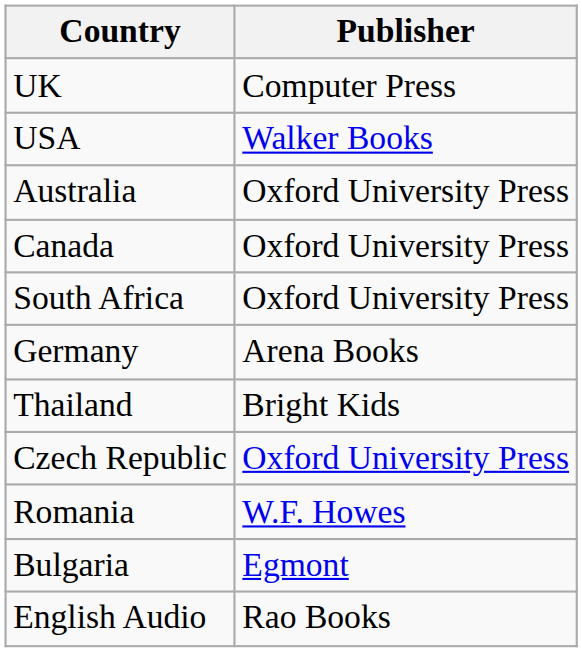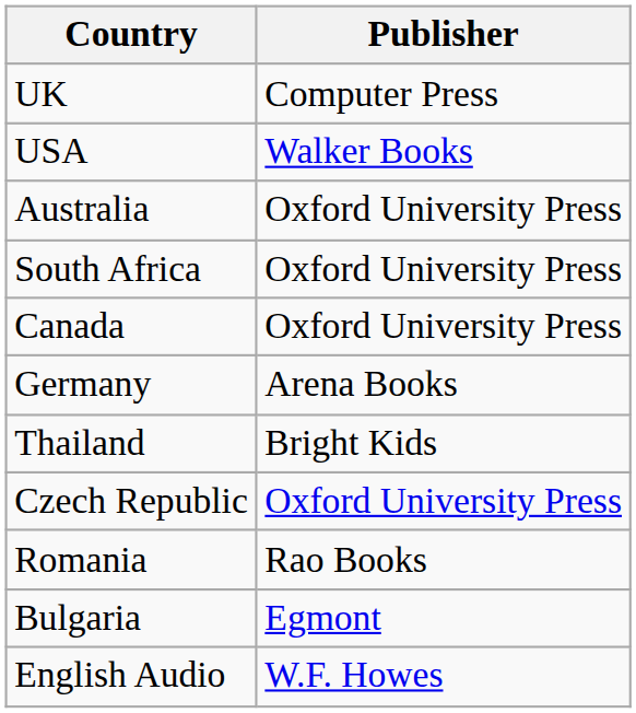 <table class="wikitable" style="float:right;">
 <tr>
 <th>Country</th>
 <th>Publisher</th>
 </tr>
 <tr>
 <td>UK</td>
 <td>Computer Press</td>
 </tr>
 <tr>
 <td>USA</td>
 <td><a href='#'>Walker Books</a></td>
 </tr>
 <tr>
 <td>Australia</td>
 <td>Oxford University Press</td>
 </tr>
 <tr>
-<td>Canada</td>
+<td>South Africa</td>
 <td>Oxford University Press</td>
 </tr>
 <tr>
-<td>South Africa</td>
+<td>Canada</td>
 <td>Oxford University Press</td>
 </tr>
 <tr>
 <td>Germany</td>
 <td>Arena Books</td>
 </tr>
 <tr>
 <td>Thailand</td>
 <td>Bright Kids</td>
 </tr>
 <tr>
 <td>Czech Republic</td>
 <td><a href='#'>Oxford University Press</a></td>
 </tr>
 <tr>
 <td>Romania</td>
-<td><a href='#'>W.F. Howes</a></td>
+<td>Rao Books</td>
 </tr>
 <tr>
 <td>Bulgaria</td>
 <td><a href='#'>Egmont</a></td>
 </tr>
 <tr>
 <td>English Audio</td>
-<td>Rao Books</td>
+<td><a href='#'>W.F. Howes</a></td>
 </tr>
 </table>
